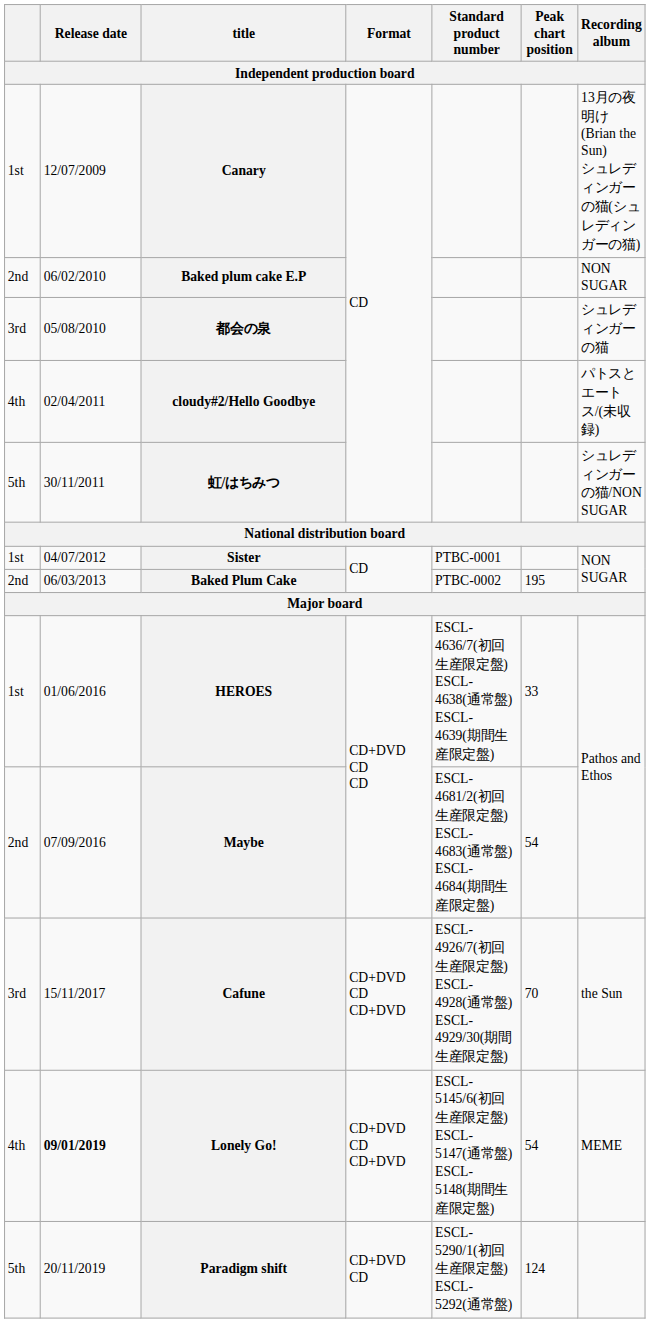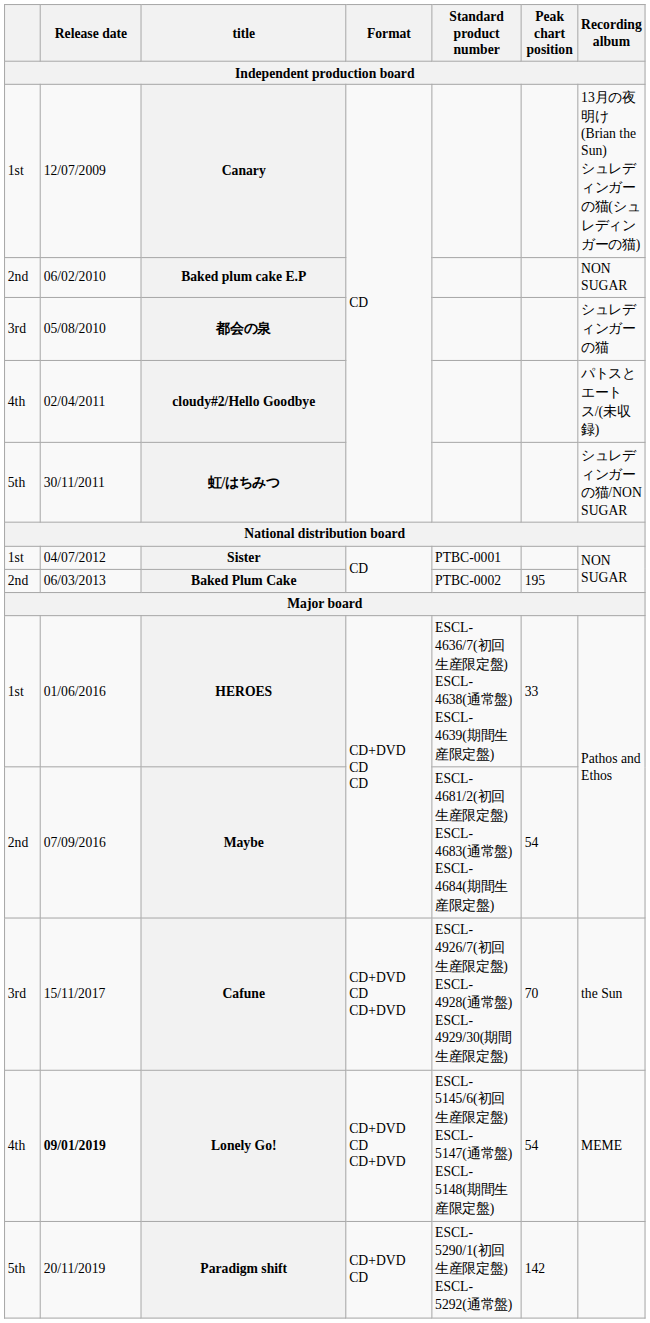 <table class="wikitable" style=font-size:small>
 <tr>
 <th style="width:3em"></th>
 <th style="width:10em">Release date</th>
 <th style="width:25em">title</th>
 <th style="width:8em">Format</th>
 <th style="width:8em">Standard product number</th>
 <th style="width:4em">Peak chart position</th>
 <th style="width:4em">Recording album</th>
 </tr>
 <tr>
 <th colspan="8">Independent production board</th>
 </tr>
 <tr>
 <td>1st</td>
 <td>12/07/2009</td>
 <th><strong>Canary</strong></th>
 <td rowspan="5">CD</td>
 <td></td>
 <td></td>
 <td>13月の夜明け(Brian the Sun)<br>シュレディンガーの猫(シュレディンガーの猫)</td>
 </tr>
 <tr>
 <td>2nd</td>
 <td>06/02/2010</td>
 <th><strong>Baked plum cake E.P</strong></th>
 <td></td>
 <td></td>
 <td>NON SUGAR</td>
 </tr>
 <tr>
 <td>3rd</td>
 <td>05/08/2010</td>
 <th><strong>都会の泉</strong></th>
 <td></td>
 <td></td>
 <td>シュレディンガーの猫</td>
 </tr>
 <tr>
 <td>4th</td>
 <td>02/04/2011</td>
 <th><strong>cloudy#2/Hello Goodbye</strong></th>
 <td></td>
 <td></td>
 <td>パトスとエートス/(未収録)</td>
 </tr>
 <tr>
 <td>5th</td>
 <td>30/11/2011</td>
 <th><strong>虹/はちみつ</strong></th>
 <td></td>
 <td></td>
 <td>シュレディンガーの猫/NON SUGAR</td>
 </tr>
 <tr>
 <th colspan="8">National distribution board</th>
 </tr>
 <tr>
 <td>1st</td>
 <td>04/07/2012</td>
 <th><strong>Sister</strong></th>
 <td rowspan="2">CD</td>
 <td>PTBC-0001</td>
 <td></td>
 <td rowspan="2">NON SUGAR</td>
 </tr>
 <tr>
 <td>2nd</td>
 <td>06/03/2013</td>
 <th><strong>Baked Plum Cake</strong></th>
 <td>PTBC-0002</td>
 <td>195</td>
 </tr>
 <tr>
 <th colspan="8">Major board</th>
 </tr>
 <tr>
 <td>1st</td>
 <td>01/06/2016</td>
 <th><strong>HEROES</strong></th>
 <td rowspan="2">CD+DVD<br>CD<br>CD</td>
 <td>ESCL-4636/7(初回生産限定盤)<br>ESCL-4638(通常盤)<br>ESCL-4639(期間生産限定盤)</td>
 <td>33</td>
 <td rowspan="2">Pathos and Ethos</td>
 </tr>
 <tr>
 <td>2nd</td>
 <td>07/09/2016</td>
 <th><strong>Maybe</strong></th>
 <td>ESCL-4681/2(初回生産限定盤)<br>ESCL-4683(通常盤)<br>ESCL-4684(期間生産限定盤)</td>
 <td>54</td>
 </tr>
 <tr>
 <td>3rd</td>
 <td>15/11/2017</td>
 <th><strong>Cafune</strong></th>
 <td>CD+DVD<br>CD<br>CD+DVD</td>
 <td>ESCL-4926/7(初回生産限定盤)<br>ESCL-4928(通常盤)<br>ESCL-4929/30(期間生産限定盤)</td>
 <td>70</td>
 <td>the Sun</td>
 </tr>
 <tr>
 <td>4th</td>
 <td><strong>09/01/2019</strong></td>
 <th><strong>Lonely Go!</strong></th>
 <td>CD+DVD<br>CD<br>CD+DVD</td>
 <td>ESCL-5145/6(初回生産限定盤)<br>ESCL-5147(通常盤)<br>ESCL-5148(期間生産限定盤)</td>
 <td>54</td>
 <td>MEME</td>
 </tr>
 <tr>
 <td>5th</td>
 <td>20/11/2019</td>
 <th><strong>Paradigm shift</strong></th>
 <td>CD+DVD<br>CD</td>
 <td>ESCL-5290/1(初回生産限定盤)<br>ESCL-5292(通常盤)</td>
-<td>124</td>
+<td>142</td>
 <td></td>
 </tr>
 </table>
